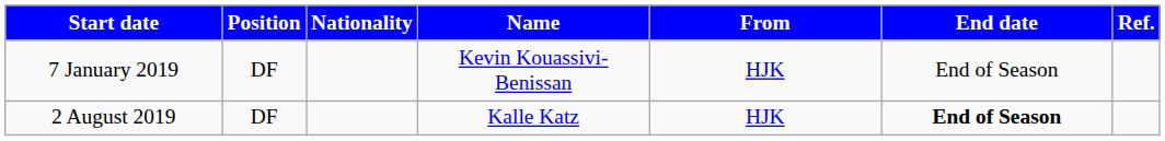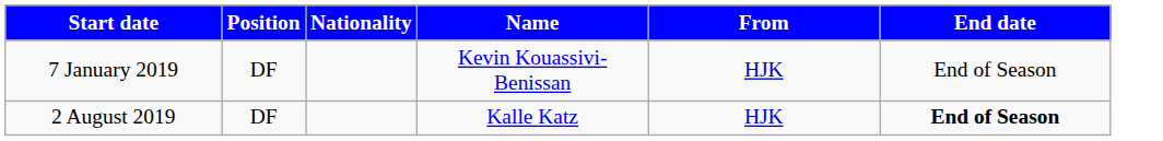 <table class="wikitable"  style="text-align:center; font-size:90%; ">
 <tr>
 <th style="background:#00f; color:white; width:140px;">Start date</th>
 <th style="background:#00f; color:white; width:50px;">Position</th>
 <th style="background:#00f; color:white; width:50px;">Nationality</th>
 <th style="background:#00f; color:white; width:150px;">Name</th>
 <th style="background:#00f; color:white; width:150px;">From</th>
 <th style="background:#00f; color:white; width:150px;">End date</th>
-<th style="background:#00f; color:white; width:20px;">Ref.</th>
 </tr>
 <tr>
 <td>7 January 2019</td>
 <td>DF</td>
 <td></td>
 <td><a href='#'>Kevin Kouassivi-Benissan</a></td>
 <td><a href='#'>HJK</a></td>
 <td>End of Season</td>
-<td></td>
 </tr>
 <tr>
 <td>2 August 2019</td>
 <td>DF</td>
 <td></td>
 <td><a href='#'>Kalle Katz</a></td>
 <td><a href='#'>HJK</a></td>
 <td><strong>End of Season</strong></td>
-<td></td>
 </tr>
 </table>
